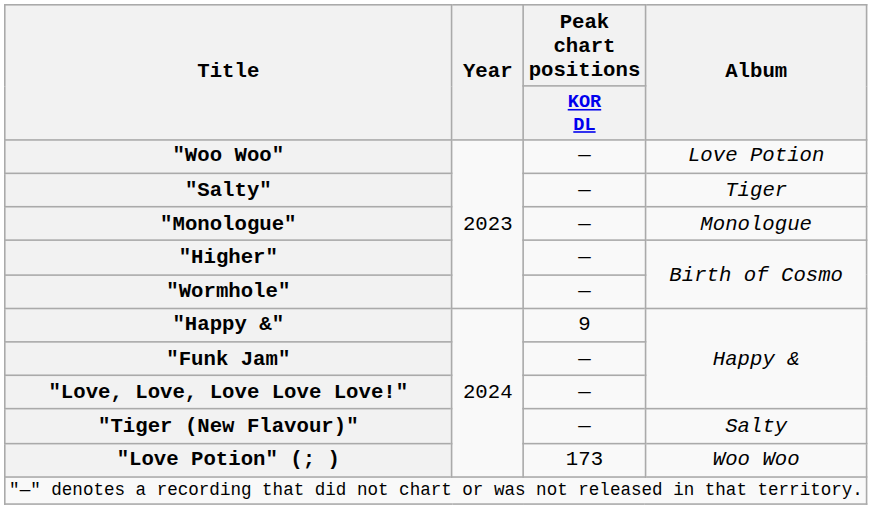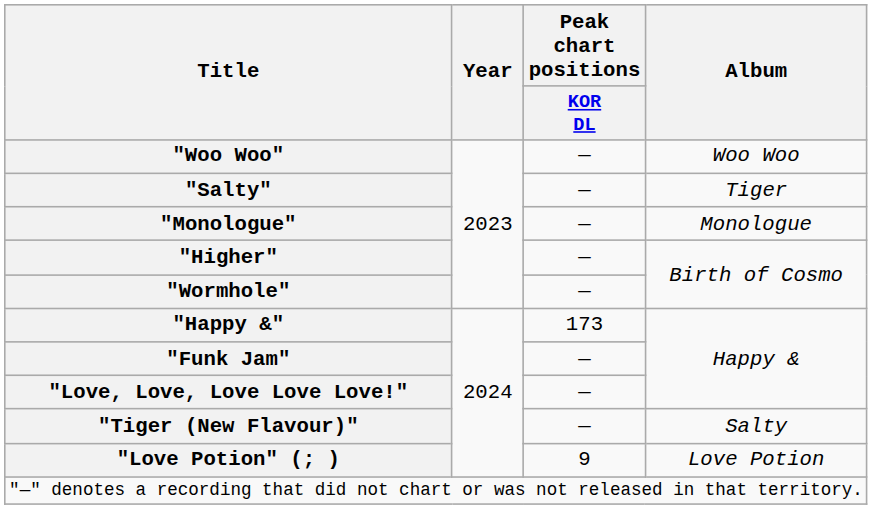 <table class="wikitable plainrowheaders" style="text-align:center">
 <tr>
 <th scope="col" rowspan="2">Title</th>
 <th scope="col" rowspan="2">Year</th>
 <th scope="col" colspan="1">Peak chart positions</th>
 <th scope="col" rowspan="2">Album</th>
 </tr>
 <tr>
 <th scope="col" style="width:2.75em;font-size:90%"><a href='#'>KOR<br>DL</a><br></th>
 </tr>
 <tr>
 <th scope="row">"Woo Woo"</th>
 <td rowspan="5">2023</td>
 <td>—</td>
-<td><em>Love Potion</em></td>
+<td><em>Woo Woo</em></td>
 </tr>
 <tr>
 <th scope="row">"Salty"</th>
 <td>—</td>
 <td><em>Tiger</em></td>
 </tr>
 <tr>
 <th scope="row">"Monologue"</th>
 <td>—</td>
 <td><em>Monologue</em></td>
 </tr>
 <tr>
 <th scope="row">"Higher"</th>
 <td>—</td>
 <td rowspan="2"><em>Birth of Cosmo</em></td>
 </tr>
 <tr>
 <th scope="row">"Wormhole"</th>
 <td>—</td>
 </tr>
 <tr>
 <th scope="row">"Happy &"</th>
 <td rowspan="5">2024</td>
-<td>9</td>
+<td>173</td>
 <td rowspan="3"><em>Happy &</em></td>
 </tr>
 <tr>
 <th scope="row">"Funk Jam"</th>
 <td>—</td>
 </tr>
 <tr>
 <th scope="row">"Love, Love, Love Love Love!"</th>
 <td>—</td>
 </tr>
 <tr>
 <th scope="row">"Tiger (New Flavour)"</th>
 <td>—</td>
 <td><em>Salty</em></td>
 </tr>
 <tr>
 <th scope="row">"Love Potion" (; )</th>
-<td>173</td>
-<td><em>Woo Woo</em></td>
+<td>9</td>
+<td><em>Love Potion</em></td>
 </tr>
 <tr>
 <td colspan="4" style="font-size:85%">"—" denotes a recording that did not chart or was not released in that territory.</td>
 </tr>
 </table>
